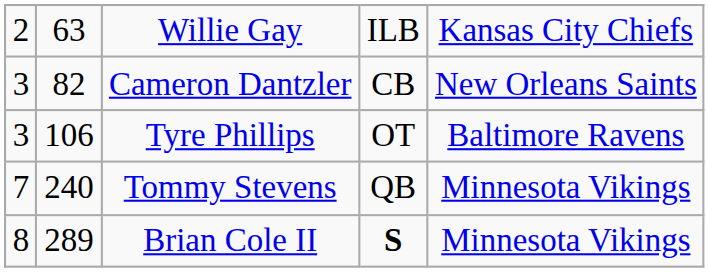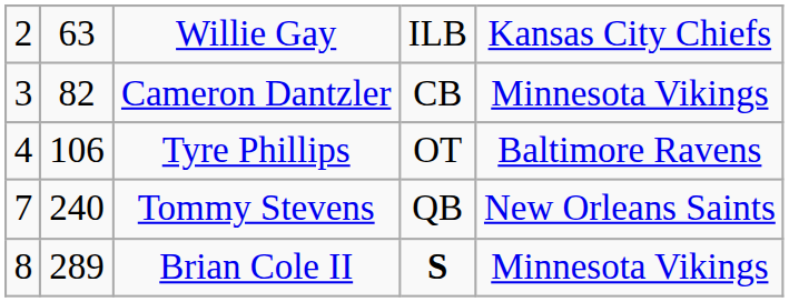 <table class="wikitable" style="text-align:center">
 <tr>
 <td>2</td>
 <td>63</td>
 <td><a href='#'>Willie Gay</a></td>
 <td>ILB</td>
 <td><a href='#'>Kansas City Chiefs</a></td>
 </tr>
 <tr>
 <td>3</td>
 <td>82</td>
 <td><a href='#'>Cameron Dantzler</a></td>
 <td>CB</td>
-<td><a href='#'>New Orleans Saints</a></td>
+<td><a href='#'>Minnesota Vikings</a></td>
 </tr>
 <tr>
-<td>3</td>
+<td>4</td>
 <td>106</td>
 <td><a href='#'>Tyre Phillips</a></td>
 <td>OT</td>
 <td><a href='#'>Baltimore Ravens</a></td>
 </tr>
 <tr>
 <td>7</td>
 <td>240</td>
 <td><a href='#'>Tommy Stevens</a></td>
 <td>QB</td>
-<td><a href='#'>Minnesota Vikings</a></td>
+<td><a href='#'>New Orleans Saints</a></td>
 </tr>
 <tr>
 <td>8</td>
 <td>289</td>
 <td><a href='#'>Brian Cole II</a></td>
 <td><strong>S</strong></td>
 <td><a href='#'>Minnesota Vikings</a></td>
 </tr>
 </table>
